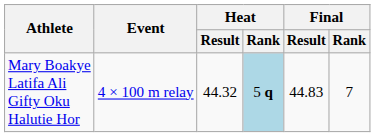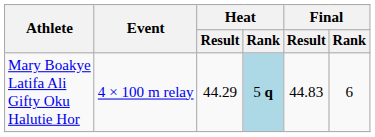 <table class="wikitable" style="font-size:90%">
 <tr>
 <th rowspan=2>Athlete</th>
 <th rowspan=2>Event</th>
 <th colspan=2>Heat</th>
 <th colspan=2>Final</th>
 </tr>
 <tr style="font-size:95%">
 <th>Result</th>
 <th>Rank</th>
 <th>Result</th>
 <th>Rank</th>
 </tr>
 <tr align=center>
 <td align=left><a href='#'>Mary Boakye</a><br><a href='#'>Latifa Ali</a><br><a href='#'>Gifty Oku</a><br><a href='#'>Halutie Hor</a></td>
 <td align=left><a href='#'>4 × 100 m relay</a></td>
-<td>44.32</td>
+<td>44.29</td>
 <td style="background: lightblue;">5 <strong>q</strong></td>
 <td>44.83</td>
-<td>7</td>
+<td>6</td>
 </tr>
 </table>
